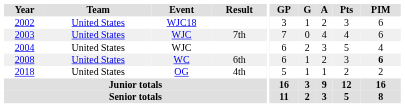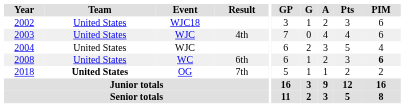 <table border="0" cellpadding="1" cellspacing="0" ID="Table3" style="text-align:center; width:40em">
 <tr ALIGN="center" bgcolor="#e0e0e0">
 <th>Year</th>
 <th>Team</th>
 <th>Event</th>
 <th>Result</th>
 <th rowspan="99" bgcolor="#ffffff"></th>
 <th>GP</th>
 <th>G</th>
 <th>A</th>
 <th>Pts</th>
 <th>PIM</th>
 </tr>
 <tr>
 <td><a href='#'>2002</a></td>
 <td><a href='#'>United States</a></td>
 <td><a href='#'>WJC18</a></td>
 <td></td>
 <td>3</td>
 <td>1</td>
 <td>2</td>
 <td>3</td>
 <td>6</td>
 </tr>
 <tr bgcolor="#f0f0f0">
 <td><a href='#'>2003</a></td>
 <td><a href='#'>United States</a></td>
 <td><a href='#'>WJC</a></td>
-<td>7th</td>
+<td>4th</td>
 <td>7</td>
 <td>0</td>
 <td>4</td>
 <td>4</td>
 <td>6</td>
 </tr>
 <tr>
 <td><a href='#'>2004</a></td>
 <td>United States</td>
 <td>WJC</td>
 <td></td>
 <td>6</td>
 <td>2</td>
 <td>3</td>
 <td>5</td>
 <td>4</td>
 </tr>
 <tr bgcolor="#f0f0f0">
 <td><a href='#'>2008</a></td>
 <td><a href='#'>United States</a></td>
 <td><a href='#'>WC</a></td>
 <td>6th</td>
 <td>6</td>
 <td>1</td>
 <td>2</td>
 <td>3</td>
 <td><strong>6</strong></td>
 </tr>
 <tr>
 <td><a href='#'>2018</a></td>
-<td>United States</td>
+<td><strong>United States</strong></td>
 <td><a href='#'>OG</a></td>
-<td>4th</td>
+<td>7th</td>
 <td>5</td>
 <td>1</td>
 <td>1</td>
 <td>2</td>
 <td>2</td>
 </tr>
 <tr bgcolor="#e0e0e0">
 <th colspan="4">Junior totals</th>
 <th>16</th>
 <th>3</th>
 <th>9</th>
 <th>12</th>
 <th>16</th>
 </tr>
 <tr bgcolor="#e0e0e0">
 <th colspan="4">Senior totals</th>
 <th>11</th>
 <th>2</th>
 <th>3</th>
 <th>5</th>
 <th>8</th>
 </tr>
 </table>
